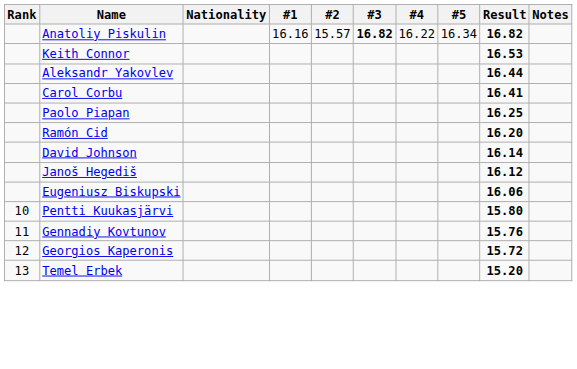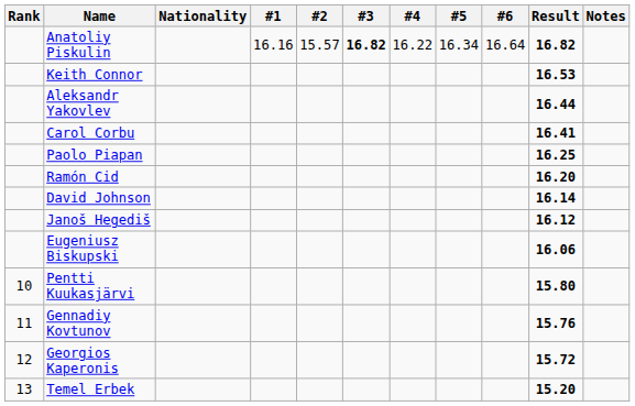 <table class="wikitable sortable" style="text-align:center">
 <tr>
 <th>Rank</th>
 <th>Name</th>
 <th>Nationality</th>
 <th>#1</th>
 <th>#2</th>
 <th>#3</th>
 <th>#4</th>
 <th>#5</th>
+<th>#6</th>
 <th>Result</th>
 <th>Notes</th>
 </tr>
 <tr>
 <td></td>
 <td align="left"><a href='#'>Anatoliy Piskulin</a></td>
 <td align=left></td>
 <td>16.16</td>
 <td>15.57</td>
 <td><strong>16.82</strong></td>
 <td>16.22</td>
 <td>16.34</td>
+<td>16.64</td>
 <td><strong>16.82</strong></td>
 <td></td>
 </tr>
 <tr>
 <td></td>
 <td align="left"><a href='#'>Keith Connor</a></td>
 <td align=left></td>
+<td></td>
 <td></td>
 <td></td>
 <td></td>
 <td></td>
 <td></td>
 <td><strong>16.53</strong></td>
 <td></td>
 </tr>
 <tr>
 <td></td>
 <td align="left"><a href='#'>Aleksandr Yakovlev</a></td>
 <td align=left></td>
 <td></td>
 <td></td>
 <td></td>
 <td></td>
 <td></td>
+<td></td>
 <td><strong>16.44</strong></td>
 <td></td>
 </tr>
 <tr>
 <td></td>
 <td align="left"><a href='#'>Carol Corbu</a></td>
 <td align=left></td>
+<td></td>
 <td></td>
 <td></td>
 <td></td>
 <td></td>
 <td></td>
 <td><strong>16.41</strong></td>
 <td></td>
 </tr>
 <tr>
 <td></td>
 <td align="left"><a href='#'>Paolo Piapan</a></td>
 <td align=left></td>
 <td></td>
 <td></td>
 <td></td>
 <td></td>
 <td></td>
+<td></td>
 <td><strong>16.25</strong></td>
 <td></td>
 </tr>
 <tr>
 <td></td>
 <td align="left"><a href='#'>Ramón Cid</a></td>
 <td align=left></td>
+<td></td>
 <td></td>
 <td></td>
 <td></td>
 <td></td>
 <td></td>
 <td><strong>16.20</strong></td>
 <td></td>
 </tr>
 <tr>
 <td></td>
 <td align="left"><a href='#'>David Johnson</a></td>
 <td align=left></td>
 <td></td>
 <td></td>
 <td></td>
 <td></td>
 <td></td>
+<td></td>
 <td><strong>16.14</strong></td>
 <td></td>
 </tr>
 <tr>
 <td></td>
 <td align="left"><a href='#'>Janoš Hegediš</a></td>
 <td align=left></td>
+<td></td>
 <td></td>
 <td></td>
 <td></td>
 <td></td>
 <td></td>
 <td><strong>16.12</strong></td>
 <td></td>
 </tr>
 <tr>
 <td></td>
 <td align="left"><a href='#'>Eugeniusz Biskupski</a></td>
 <td align=left></td>
 <td></td>
 <td></td>
 <td></td>
 <td></td>
 <td></td>
+<td></td>
 <td><strong>16.06</strong></td>
 <td></td>
 </tr>
 <tr>
 <td>10</td>
 <td align="left"><a href='#'>Pentti Kuukasjärvi</a></td>
 <td align=left></td>
+<td></td>
 <td></td>
 <td></td>
 <td></td>
 <td></td>
 <td></td>
 <td><strong>15.80</strong></td>
 <td></td>
 </tr>
 <tr>
 <td>11</td>
 <td align="left"><a href='#'>Gennadiy Kovtunov</a></td>
 <td align=left></td>
 <td></td>
 <td></td>
 <td></td>
 <td></td>
 <td></td>
+<td></td>
 <td><strong>15.76</strong></td>
 <td></td>
 </tr>
 <tr>
 <td>12</td>
 <td align="left"><a href='#'>Georgios Kaperonis</a></td>
 <td align=left></td>
+<td></td>
 <td></td>
 <td></td>
 <td></td>
 <td></td>
 <td></td>
 <td><strong>15.72</strong></td>
 <td></td>
 </tr>
 <tr>
 <td>13</td>
 <td align="left"><a href='#'>Temel Erbek</a></td>
 <td align=left></td>
 <td></td>
 <td></td>
 <td></td>
 <td></td>
 <td></td>
+<td></td>
 <td><strong>15.20</strong></td>
 <td></td>
 </tr>
 </table>
